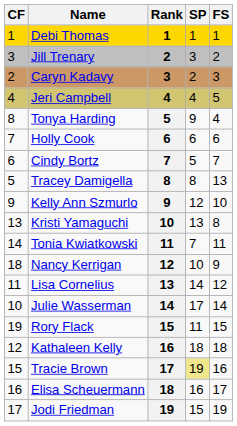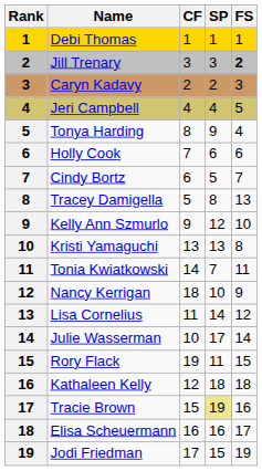 <table class="wikitable">
 <tr>
+<th>Rank</th>
+<th>Name</th>
 <th>CF</th>
-<th>Name</th>
-<th>Rank</th>
 <th>SP</th>
 <th>FS</th>
 </tr>
 <tr bgcolor="gold">
+<td align="center"><strong>1</strong></td>
+<td><a href='#'>Debi Thomas</a></td>
 <td>1</td>
-<td><a href='#'>Debi Thomas</a></td>
-<td align="center"><strong>1</strong></td>
 <td>1</td>
 <td>1</td>
 </tr>
 <tr bgcolor="silver">
+<td align="center"><strong>2</strong></td>
+<td><a href='#'>Jill Trenary</a></td>
 <td>3</td>
-<td><a href='#'>Jill Trenary</a></td>
-<td align="center"><strong>2</strong></td>
 <td>3</td>
-<td>2</td>
+<td><strong>2</strong></td>
 </tr>
 <tr bgcolor="cc9966">
+<td align="center"><strong>3</strong></td>
+<td><a href='#'>Caryn Kadavy</a></td>
 <td>2</td>
-<td><a href='#'>Caryn Kadavy</a></td>
-<td align="center"><strong>3</strong></td>
 <td>2</td>
 <td>3</td>
 </tr>
 <tr bgcolor="#d1c571">
+<td align="center"><strong>4</strong></td>
+<td><a href='#'>Jeri Campbell</a></td>
 <td>4</td>
-<td><a href='#'>Jeri Campbell</a></td>
-<td align="center"><strong>4</strong></td>
 <td>4</td>
 <td>5</td>
 </tr>
 <tr>
+<th>5</th>
+<td><a href='#'>Tonya Harding</a></td>
 <td>8</td>
-<td><a href='#'>Tonya Harding</a></td>
-<th>5</th>
 <td>9</td>
 <td>4</td>
 </tr>
 <tr>
+<th>6</th>
+<td><a href='#'>Holly Cook</a></td>
 <td>7</td>
-<td><a href='#'>Holly Cook</a></td>
-<th>6</th>
 <td>6</td>
 <td>6</td>
 </tr>
 <tr>
+<th>7</th>
+<td><a href='#'>Cindy Bortz</a></td>
 <td>6</td>
-<td><a href='#'>Cindy Bortz</a></td>
-<th>7</th>
 <td>5</td>
 <td>7</td>
 </tr>
 <tr>
+<th>8</th>
+<td><a href='#'>Tracey Damigella</a></td>
 <td>5</td>
-<td><a href='#'>Tracey Damigella</a></td>
-<th>8</th>
 <td>8</td>
 <td>13</td>
 </tr>
 <tr>
+<th>9</th>
+<td><a href='#'>Kelly Ann Szmurlo</a></td>
 <td>9</td>
-<td><a href='#'>Kelly Ann Szmurlo</a></td>
-<th>9</th>
 <td>12</td>
 <td>10</td>
 </tr>
 <tr>
+<th>10</th>
+<td><a href='#'>Kristi Yamaguchi</a></td>
 <td>13</td>
-<td><a href='#'>Kristi Yamaguchi</a></td>
-<th>10</th>
 <td>13</td>
 <td>8</td>
 </tr>
 <tr>
+<th>11</th>
+<td><a href='#'>Tonia Kwiatkowski</a></td>
 <td>14</td>
-<td><a href='#'>Tonia Kwiatkowski</a></td>
-<th>11</th>
 <td>7</td>
 <td>11</td>
 </tr>
 <tr>
+<th>12</th>
+<td><a href='#'>Nancy Kerrigan</a></td>
 <td>18</td>
-<td><a href='#'>Nancy Kerrigan</a></td>
-<th>12</th>
 <td>10</td>
 <td>9</td>
 </tr>
 <tr>
+<th>13</th>
+<td><a href='#'>Lisa Cornelius</a></td>
 <td>11</td>
-<td><a href='#'>Lisa Cornelius</a></td>
-<th>13</th>
 <td>14</td>
 <td>12</td>
 </tr>
 <tr>
+<th>14</th>
+<td><a href='#'>Julie Wasserman</a></td>
 <td>10</td>
-<td><a href='#'>Julie Wasserman</a></td>
-<th>14</th>
 <td>17</td>
 <td>14</td>
 </tr>
 <tr>
+<th>15</th>
+<td><a href='#'>Rory Flack</a></td>
 <td>19</td>
-<td><a href='#'>Rory Flack</a></td>
-<th>15</th>
 <td>11</td>
 <td>15</td>
 </tr>
 <tr>
+<th>16</th>
+<td><a href='#'>Kathaleen Kelly</a></td>
 <td>12</td>
-<td><a href='#'>Kathaleen Kelly</a></td>
-<th>16</th>
 <td>18</td>
 <td>18</td>
 </tr>
 <tr>
+<th>17</th>
+<td><a href='#'>Tracie Brown</a></td>
 <td>15</td>
-<td><a href='#'>Tracie Brown</a></td>
-<th>17</th>
 <td style="background: khaki;">19</td>
 <td>16</td>
 </tr>
 <tr>
+<th>18</th>
+<td><a href='#'>Elisa Scheuermann</a></td>
 <td>16</td>
-<td><a href='#'>Elisa Scheuermann</a></td>
-<th>18</th>
 <td>16</td>
 <td>17</td>
 </tr>
 <tr>
+<th>19</th>
+<td><a href='#'>Jodi Friedman</a></td>
 <td>17</td>
-<td><a href='#'>Jodi Friedman</a></td>
-<th>19</th>
 <td>15</td>
 <td>19</td>
 </tr>
 </table>
